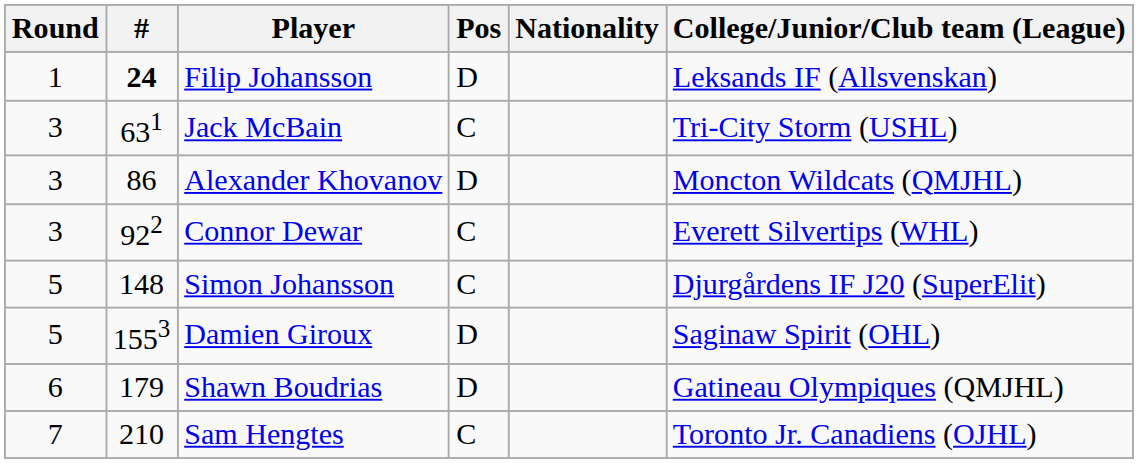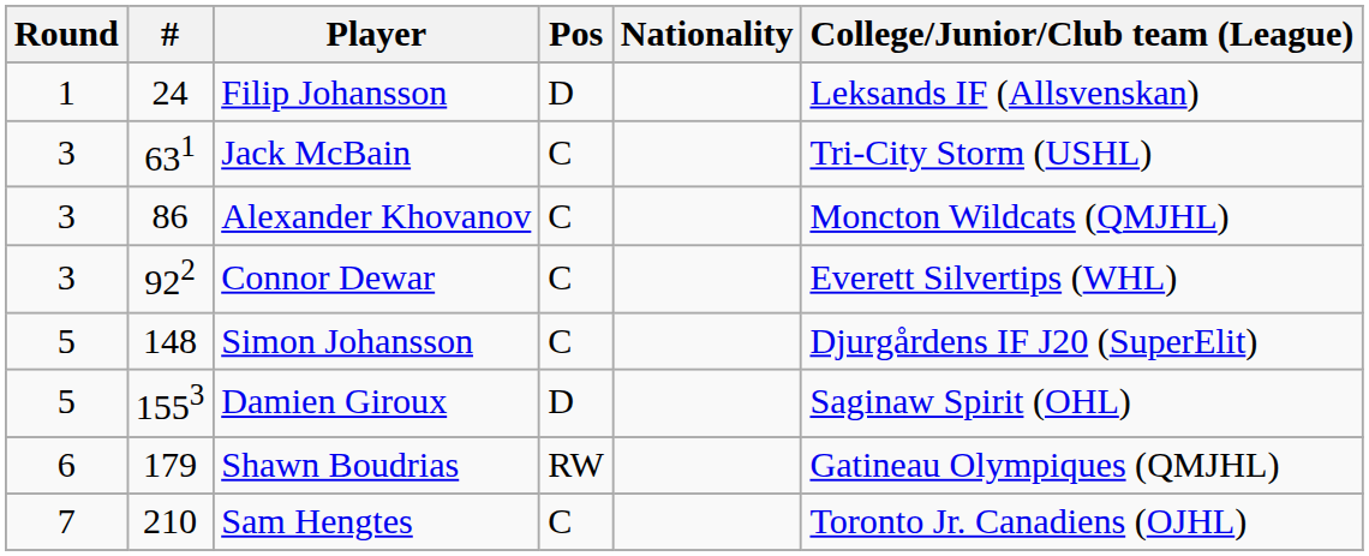 <table class="wikitable">
 <tr>
 <th>Round</th>
 <th>#</th>
 <th>Player</th>
 <th>Pos</th>
 <th>Nationality</th>
 <th>College/Junior/Club team (League)</th>
 </tr>
 <tr>
 <td style="text-align:center;">1</td>
-<td style="text-align:center;"><strong>24</strong></td>
+<td style="text-align:center;">24</td>
 <td><a href='#'>Filip Johansson</a></td>
 <td>D</td>
 <td></td>
 <td><a href='#'>Leksands IF</a> (<a href='#'>Allsvenskan</a>)</td>
 </tr>
 <tr>
 <td style="text-align:center;">3</td>
 <td style="text-align:center;">63<sup>1</sup></td>
 <td><a href='#'>Jack McBain</a></td>
 <td>C</td>
 <td></td>
 <td><a href='#'>Tri-City Storm</a> (<a href='#'>USHL</a>)</td>
 </tr>
 <tr>
 <td style="text-align:center;">3</td>
 <td style="text-align:center;">86</td>
 <td><a href='#'>Alexander Khovanov</a></td>
-<td>D</td>
+<td>C</td>
 <td></td>
 <td><a href='#'>Moncton Wildcats</a> (<a href='#'>QMJHL</a>)</td>
 </tr>
 <tr>
 <td style="text-align:center;">3</td>
 <td style="text-align:center;">92<sup>2</sup></td>
 <td><a href='#'>Connor Dewar</a></td>
 <td>C</td>
 <td></td>
 <td><a href='#'>Everett Silvertips</a> (<a href='#'>WHL</a>)</td>
 </tr>
 <tr>
 <td style="text-align:center;">5</td>
 <td style="text-align:center;">148</td>
 <td><a href='#'>Simon Johansson</a></td>
 <td>C</td>
 <td></td>
 <td><a href='#'>Djurgårdens IF J20</a> (<a href='#'>SuperElit</a>)</td>
 </tr>
 <tr>
 <td style="text-align:center;">5</td>
 <td style="text-align:center;">155<sup>3</sup></td>
 <td><a href='#'>Damien Giroux</a></td>
 <td>D</td>
 <td></td>
 <td><a href='#'>Saginaw Spirit</a> (<a href='#'>OHL</a>)</td>
 </tr>
 <tr>
 <td style="text-align:center;">6</td>
 <td style="text-align:center;">179</td>
 <td><a href='#'>Shawn Boudrias</a></td>
-<td>D</td>
+<td>RW</td>
 <td></td>
 <td><a href='#'>Gatineau Olympiques</a> (QMJHL)</td>
 </tr>
 <tr>
 <td style="text-align:center;">7</td>
 <td style="text-align:center;">210</td>
 <td><a href='#'>Sam Hengtes</a></td>
 <td>C</td>
 <td></td>
 <td><a href='#'>Toronto Jr. Canadiens</a> (<a href='#'>OJHL</a>)</td>
 </tr>
 </table>
